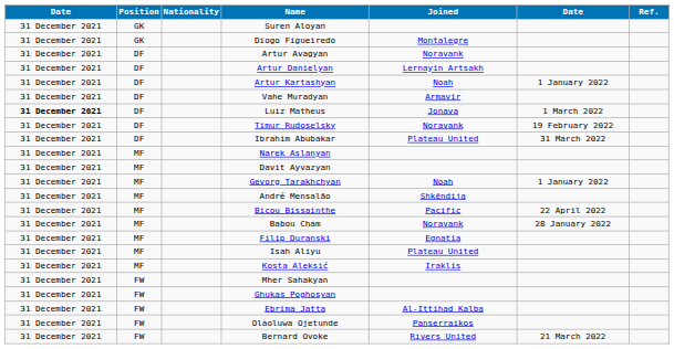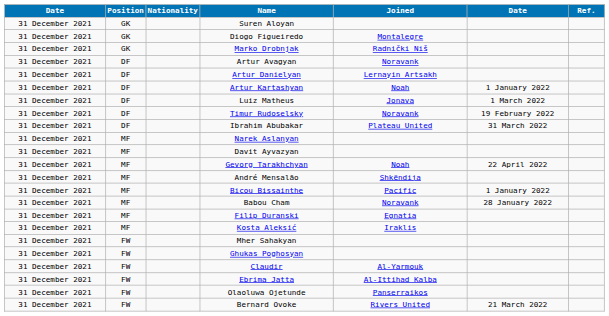 <table class="wikitable"  style="text-align:center; font-size:90%; ">
 <tr>
 <th style="background:#0174B5; color:#FFFFFF; width:150px;">Date</th>
 <th style="background:#0174B5; color:#FFFFFF; width:50px;">Position</th>
 <th style="background:#0174B5; color:#FFFFFF; width:50px;">Nationality</th>
 <th style="background:#0174B5; color:#FFFFFF; width:200px;">Name</th>
 <th style="background:#0174B5; color:#FFFFFF; width:200px;">Joined</th>
 <th style="background:#0174B5; color:#FFFFFF; width:150px;">Date</th>
 <th style="background:#0174B5; color:#FFFFFF; width:50px;">Ref.</th>
 </tr>
 <tr>
 <td>31 December 2021</td>
 <td>GK</td>
 <td></td>
 <td>Suren Aloyan</td>
 <td></td>
 <td></td>
 <td></td>
 </tr>
 <tr>
 <td>31 December 2021</td>
 <td>GK</td>
 <td></td>
 <td>Diogo Figueiredo</td>
 <td><a href='#'>Montalegre</a></td>
+<td></td>
+<td></td>
+</tr>
+<tr>
+<td>31 December 2021</td>
+<td>GK</td>
+<td></td>
+<td><a href='#'>Marko Drobnjak</a></td>
+<td><a href='#'>Radnički Niš</a></td>
 <td></td>
 <td></td>
 </tr>
 <tr>
 <td>31 December 2021</td>
 <td>DF</td>
 <td></td>
 <td>Artur Avagyan</td>
 <td><a href='#'>Noravank</a></td>
 <td></td>
 <td></td>
 </tr>
 <tr>
 <td>31 December 2021</td>
 <td>DF</td>
 <td></td>
 <td><a href='#'>Artur Danielyan</a></td>
 <td><a href='#'>Lernayin Artsakh</a></td>
 <td></td>
 <td></td>
 </tr>
 <tr>
 <td>31 December 2021</td>
 <td>DF</td>
 <td></td>
 <td><a href='#'>Artur Kartashyan</a></td>
 <td><a href='#'>Noah</a></td>
 <td>1 January 2022</td>
 <td></td>
 </tr>
 <tr>
 <td>31 December 2021</td>
-<td>DF</td>
-<td></td>
-<td>Vahe Muradyan</td>
-<td><a href='#'>Armavir</a></td>
-<td></td>
-<td></td>
-</tr>
-<tr>
-<td><strong>31 December 2021</strong></td>
 <td>DF</td>
 <td></td>
 <td>Luiz Matheus</td>
 <td><a href='#'>Jonava</a></td>
 <td>1 March 2022</td>
 <td></td>
 </tr>
 <tr>
 <td>31 December 2021</td>
 <td>DF</td>
 <td></td>
 <td><a href='#'>Timur Rudoselsky</a></td>
 <td><a href='#'>Noravank</a></td>
 <td>19 February 2022</td>
 <td></td>
 </tr>
 <tr>
 <td>31 December 2021</td>
 <td>DF</td>
 <td></td>
 <td>Ibrahim Abubakar</td>
 <td><a href='#'>Plateau United</a></td>
 <td>31 March 2022</td>
 <td></td>
 </tr>
 <tr>
 <td>31 December 2021</td>
 <td>MF</td>
 <td></td>
 <td><a href='#'>Narek Aslanyan</a></td>
 <td></td>
 <td></td>
 <td></td>
 </tr>
 <tr>
 <td>31 December 2021</td>
 <td>MF</td>
 <td></td>
 <td>Davit Ayvazyan</td>
 <td></td>
 <td></td>
 <td></td>
 </tr>
 <tr>
 <td>31 December 2021</td>
 <td>MF</td>
 <td></td>
 <td><a href='#'>Gevorg Tarakhchyan</a></td>
 <td><a href='#'>Noah</a></td>
-<td>1 January 2022</td>
+<td>22 April 2022</td>
 <td></td>
 </tr>
 <tr>
 <td>31 December 2021</td>
 <td>MF</td>
 <td></td>
 <td>André Mensalão</td>
 <td><a href='#'>Shkëndija</a></td>
 <td></td>
 <td></td>
 </tr>
 <tr>
 <td>31 December 2021</td>
 <td>MF</td>
 <td></td>
 <td><a href='#'>Bicou Bissainthe</a></td>
 <td><a href='#'>Pacific</a></td>
-<td>22 April 2022</td>
+<td>1 January 2022</td>
 <td></td>
 </tr>
 <tr>
 <td>31 December 2021</td>
 <td>MF</td>
 <td></td>
 <td>Babou Cham</td>
 <td><a href='#'>Noravank</a></td>
 <td>28 January 2022</td>
 <td></td>
 </tr>
 <tr>
 <td>31 December 2021</td>
 <td>MF</td>
 <td></td>
 <td><a href='#'>Filip Duranski</a></td>
 <td><a href='#'>Egnatia</a></td>
-<td></td>
-<td></td>
-</tr>
-<tr>
-<td>31 December 2021</td>
-<td>MF</td>
-<td></td>
-<td>Isah Aliyu</td>
-<td><a href='#'>Plateau United</a></td>
 <td></td>
 <td></td>
 </tr>
 <tr>
 <td>31 December 2021</td>
 <td>MF</td>
 <td></td>
 <td><a href='#'>Kosta Aleksić</a></td>
 <td><a href='#'>Iraklis</a></td>
 <td></td>
 <td></td>
 </tr>
 <tr>
 <td>31 December 2021</td>
 <td>FW</td>
 <td></td>
 <td>Mher Sahakyan</td>
 <td></td>
 <td></td>
 <td></td>
 </tr>
 <tr>
 <td>31 December 2021</td>
 <td>FW</td>
 <td></td>
 <td><a href='#'>Ghukas Poghosyan</a></td>
 <td></td>
 <td></td>
 <td></td>
 </tr>
 <tr>
 <td>31 December 2021</td>
 <td>FW</td>
 <td></td>
+<td><a href='#'>Claudir</a></td>
+<td><a href='#'>Al-Yarmouk</a></td>
+<td></td>
+<td></td>
+</tr>
+<tr>
+<td>31 December 2021</td>
+<td>FW</td>
+<td></td>
 <td><a href='#'>Ebrima Jatta</a></td>
 <td><a href='#'>Al-Ittihad Kalba</a></td>
 <td></td>
 <td></td>
 </tr>
 <tr>
 <td>31 December 2021</td>
 <td>FW</td>
 <td></td>
 <td>Olaoluwa Ojetunde</td>
 <td><a href='#'>Panserraikos</a></td>
 <td></td>
 <td></td>
 </tr>
 <tr>
 <td>31 December 2021</td>
 <td>FW</td>
 <td></td>
 <td>Bernard Ovoke</td>
 <td><a href='#'>Rivers United</a></td>
 <td>21 March 2022</td>
 <td></td>
 </tr>
 </table>
